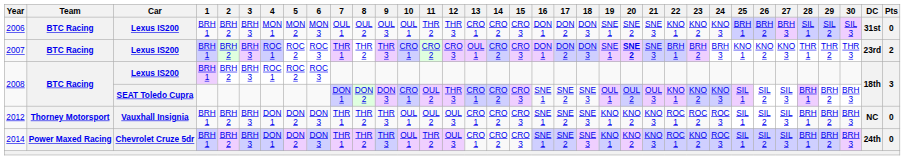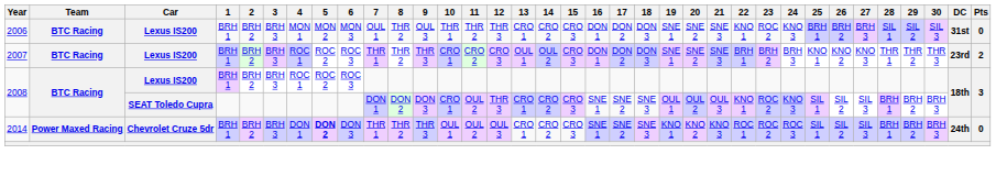 <table class="wikitable" style="text-align:center; font-size:85%">
 <tr>
 <th>Year</th>
 <th>Team</th>
 <th>Car</th>
 <th>1</th>
 <th>2</th>
 <th>3</th>
 <th>4</th>
 <th>5</th>
 <th>6</th>
 <th>7</th>
 <th>8</th>
 <th>9</th>
 <th>10</th>
 <th>11</th>
 <th>12</th>
 <th>13</th>
 <th>14</th>
 <th>15</th>
 <th>16</th>
 <th>17</th>
 <th>18</th>
 <th>19</th>
 <th>20</th>
 <th>21</th>
 <th>22</th>
 <th>23</th>
 <th>24</th>
 <th>25</th>
 <th>26</th>
 <th>27</th>
 <th>28</th>
 <th>29</th>
 <th>30</th>
 <th>DC</th>
 <th>Pts</th>
 </tr>
 <tr>
 <td><a href='#'>2006</a></td>
 <th nowrap><a href='#'>BTC Racing</a></th>
 <th nowrap><a href='#'>Lexus IS200</a></th>
 <td><a href='#'>BRH<br>1</a></td>
 <td><a href='#'>BRH<br>2</a></td>
 <td><a href='#'>BRH<br>3</a></td>
 <td><a href='#'>MON<br>1</a></td>
 <td><a href='#'>MON<br>2</a></td>
 <td><a href='#'>MON<br>3</a></td>
 <td><a href='#'>OUL<br>1</a></td>
-<td><a href='#'>OUL<br>2</a></td>
+<td><a href='#'>THR<br>2</a></td>
 <td><a href='#'>OUL<br>3</a></td>
-<td><a href='#'>OUL<br>1</a></td>
+<td><a href='#'>THR<br>1</a></td>
 <td><a href='#'>THR<br>2</a></td>
 <td><a href='#'>THR<br>3</a></td>
 <td><a href='#'>CRO<br>1</a></td>
 <td><a href='#'>CRO<br>2</a></td>
 <td><a href='#'>CRO<br>3</a></td>
 <td><a href='#'>DON<br>1</a></td>
 <td><a href='#'>DON<br>2</a></td>
 <td><a href='#'>DON<br>3</a></td>
 <td><a href='#'>SNE<br>1</a></td>
 <td><a href='#'>SNE<br>2</a></td>
 <td><a href='#'>SNE<br>3</a></td>
 <td><a href='#'>KNO<br>1</a></td>
-<td><a href='#'>KNO<br>2</a></td>
+<td><a href='#'>ROC<br>2</a></td>
 <td><a href='#'>KNO<br>3</a></td>
 <td style="background:#CFCFFF;"><a href='#'>BRH<br>1</a><br></td>
 <td style="background:#CFCFFF;"><a href='#'>BRH<br>2</a><br></td>
 <td style="background:#efcfff;"><a href='#'>BRH<br>3</a><br></td>
 <td style="background:#CFCFFF;"><a href='#'>SIL<br>1</a><br></td>
 <td style="background:#CFCFFF;"><a href='#'>SIL<br>2</a><br></td>
 <td style="background:#efcfff;"><a href='#'>SIL<br>3</a><br></td>
 <th>31st</th>
 <th>0</th>
 </tr>
 <tr>
 <td><a href='#'>2007</a></td>
 <th nowrap><a href='#'>BTC Racing</a></th>
 <th nowrap><a href='#'>Lexus IS200</a></th>
 <td style="background:#CFCFFF;"><a href='#'>BRH<br>1</a><br></td>
 <td style="background:#dfffdf;"><a href='#'>BRH<br>2</a><br></td>
 <td style="background:#efcfff;"><a href='#'>BRH<br>3</a><br></td>
 <td style="background:#CFCFFF;"><a href='#'>ROC<br>1</a><br></td>
 <td style="background:#FFFFFF;"><a href='#'>ROC<br>2</a><br></td>
 <td style="background:#FFFFFF;"><a href='#'>ROC<br>3</a><br></td>
 <td style="background:#efcfff;"><a href='#'>THR<br>1</a><br></td>
 <td style="background:#FFFFFF;"><a href='#'>THR<br>2</a><br></td>
 <td style="background:#efcfff;"><a href='#'>THR<br>3</a><br></td>
 <td style="background:#CFCFFF;"><a href='#'>CRO<br>1</a><br></td>
 <td style="background:#dfffdf;"><a href='#'>CRO<br>2</a><br></td>
 <td style="background:#efcfff;"><a href='#'>CRO<br>3</a><br></td>
 <td style="background:#efcfff;"><a href='#'>OUL<br>1</a><br></td>
-<td style="background:#CFCFFF;"><a href='#'>CRO<br>2</a><br></td>
+<td style="background:#CFCFFF;"><a href='#'>OUL<br>2</a><br></td>
 <td style="background:#efcfff;"><a href='#'>CRO<br>3</a><br></td>
 <td style="background:#efcfff;"><a href='#'>DON<br>1</a><br></td>
 <td style="background:#CFCFFF;"><a href='#'>DON<br>2</a><br></td>
 <td style="background:#CFCFFF;"><a href='#'>DON<br>3</a><br></td>
 <td style="background:#efcfff;"><a href='#'>SNE<br>1</a><br></td>
-<td style="background:#efcfff;"><strong><a href='#'>SNE<br>2</a><br></strong></td>
+<td style="background:#efcfff;"><a href='#'>SNE<br>2</a><br></td>
 <td style="background:#CFCFFF;"><a href='#'>SNE<br>3</a><br></td>
 <td style="background:#CFCFFF;"><a href='#'>BRH<br>1</a><br></td>
 <td style="background:#efcfff;"><a href='#'>BRH<br>2</a><br></td>
 <td style="background:#FFFFFF;"><a href='#'>BRH<br>3</a><br></td>
 <td style="background:#FFFFFF;"><a href='#'>KNO<br>1</a><br></td>
 <td style="background:#FFFFFF;"><a href='#'>KNO<br>2</a><br></td>
 <td style="background:#FFFFFF;"><a href='#'>KNO<br>3</a><br></td>
 <td style="background:#FFFFFF;"><a href='#'>THR<br>1</a><br></td>
 <td style="background:#FFFFFF;"><a href='#'>THR<br>2</a><br></td>
 <td style="background:#FFFFFF;"><a href='#'>THR<br>3</a><br></td>
 <th>23rd</th>
 <th>2</th>
 </tr>
 <tr>
 <td rowspan=2><a href='#'>2008</a></td>
 <th rowspan=2 nowrap><a href='#'>BTC Racing</a></th>
 <th nowrap><a href='#'>Lexus IS200</a></th>
 <td style="background:#efcfff;"><a href='#'>BRH<br>1</a><br></td>
 <td style="background:#FFFFFF;"><a href='#'>BRH<br>2</a><br></td>
 <td style="background:#FFFFFF;"><a href='#'>BRH<br>3</a><br></td>
 <td style="background:#FFFFFF;"><a href='#'>ROC<br>1</a><br></td>
 <td style="background:#FFFFFF;"><a href='#'>ROC<br>2</a><br></td>
 <td style="background:#FFFFFF;"><a href='#'>ROC<br>3</a><br></td>
 <td></td>
 <td></td>
 <td></td>
 <td></td>
 <td></td>
 <td></td>
 <td></td>
 <td></td>
 <td></td>
 <td></td>
 <td></td>
 <td></td>
 <td></td>
 <td></td>
 <td></td>
 <td></td>
 <td></td>
 <td></td>
 <td></td>
 <td></td>
 <td></td>
 <td></td>
 <td></td>
 <td></td>
 <th rowspan=2>18th</th>
 <th rowspan=2>3</th>
 </tr>
 <tr>
 <th nowrap><a href='#'>SEAT Toledo Cupra</a></th>
 <td></td>
 <td></td>
 <td></td>
 <td></td>
 <td></td>
 <td></td>
 <td style="background:#CFCFFF;"><a href='#'>DON<br>1</a><br></td>
 <td style="background:#dfffdf;"><a href='#'>DON<br>2</a><br></td>
 <td style="background:#efcfff;"><a href='#'>DON<br>3</a><br></td>
 <td style="background:#CFCFFF;"><a href='#'>CRO<br>1</a><br></td>
 <td style="background:#EFCFFF;"><a href='#'>OUL<br>2</a><br></td>
 <td style="background:#efcfff;"><a href='#'>THR<br>3</a><br></td>
 <td style="background:#CFCFFF;"><a href='#'>CRO<br>1</a><br></td>
 <td style="background:#CFCFFF;"><a href='#'>CRO<br>2</a><br></td>
 <td style="background:#efcfff;"><a href='#'>CRO<br>3</a><br></td>
 <td><a href='#'>SNE<br>1</a></td>
 <td><a href='#'>SNE<br>2</a></td>
 <td><a href='#'>SNE<br>3</a></td>
 <td style="background:#efcfff;"><a href='#'>OUL<br>1</a><br></td>
 <td style="background:#CFCFFF;"><a href='#'>OUL<br>2</a><br></td>
 <td style="background:#efcfff;"><a href='#'>OUL<br>3</a><br></td>
 <td style="background:#efcfff;"><a href='#'>KNO<br>1</a><br></td>
-<td style="background:#CFCFFF;"><a href='#'>KNO<br>2</a><br></td>
+<td style="background:#CFCFFF;"><a href='#'>ROC<br>2</a><br></td>
 <td style="background:#CFCFFF;"><a href='#'>KNO<br>3</a><br></td>
 <td style="background:#efcfff;"><a href='#'>SIL<br>1</a><br></td>
 <td style="background:#FFFFFF;"><a href='#'>SIL<br>2</a><br></td>
 <td style="background:#FFFFFF;"><a href='#'>SIL<br>3</a><br></td>
 <td style="background:#efcfff;"><a href='#'>BRH<br>1</a><br></td>
 <td style="background:#FFFFFF;"><a href='#'>BRH<br>2</a><br></td>
 <td style="background:#FFFFFF;"><a href='#'>BRH<br>3</a><br></td>
 </tr>
 <tr>
-<td><a href='#'>2012</a></td>
-<th nowrap><a href='#'>Thorney Motorsport</a></th>
-<th nowrap><a href='#'>Vauxhall Insignia</a></th>
-<td><a href='#'>BRH<br>1</a></td>
-<td><a href='#'>BRH<br>2</a></td>
-<td><a href='#'>BRH<br>3</a></td>
-<td><a href='#'>DON<br>1</a></td>
-<td><a href='#'>DON<br>2</a></td>
-<td><a href='#'>DON<br>3</a></td>
-<td><a href='#'>THR<br>1</a></td>
-<td><a href='#'>THR<br>2</a></td>
-<td><a href='#'>THR<br>3</a></td>
-<td><a href='#'>OUL<br>1</a></td>
-<td><a href='#'>OUL<br>2</a></td>
-<td><a href='#'>OUL<br>3</a></td>
-<td><a href='#'>CRO<br>1</a></td>
-<td><a href='#'>CRO<br>2</a></td>
-<td><a href='#'>CRO<br>3</a></td>
-<td><a href='#'>SNE<br>1</a></td>
-<td><a href='#'>SNE<br>2</a></td>
-<td><a href='#'>SNE<br>3</a></td>
-<td><a href='#'>KNO<br>1</a></td>
-<td><a href='#'>KNO<br>2</a></td>
-<td><a href='#'>KNO<br>3</a></td>
-<td><a href='#'>ROC<br>1</a></td>
-<td><a href='#'>ROC<br>2</a></td>
-<td><a href='#'>ROC<br>3</a></td>
-<td style="background:#FFFFFF;"><a href='#'>SIL<br>1</a><br></td>
-<td style="background:#FFFFFF;"><a href='#'>SIL<br>2</a><br></td>
-<td style="background:#FFFFFF;"><a href='#'>SIL<br>3</a><br></td>
-<td><a href='#'>BRH<br>1</a></td>
-<td><a href='#'>BRH<br>2</a></td>
-<td><a href='#'>BRH<br>3</a></td>
-<th>NC</th>
-<th>0</th>
-</tr>
-<tr>
 <td><a href='#'>2014</a></td>
 <th nowrap><a href='#'>Power Maxed Racing</a></th>
 <th nowrap><a href='#'>Chevrolet Cruze 5dr</a></th>
 <td style="background:#CFCFFF;"><a href='#'>BRH<br>1</a><br></td>
 <td style="background:#EFCFFF;"><a href='#'>BRH<br>2</a><br></td>
 <td style="background:#CFCFFF;"><a href='#'>BRH<br>3</a><br></td>
 <td style="background:#CFCFFF;"><a href='#'>DON<br>1</a><br></td>
-<td style="background:#EFCFFF;"><a href='#'>DON<br>2</a><br></td>
+<td style="background:#EFCFFF;"><strong><a href='#'>DON<br>2</a><br></strong></td>
 <td style="background:#CFCFFF;"><a href='#'>DON<br>3</a><br></td>
 <td style="background:#EFCFFF;"><a href='#'>THR<br>1</a><br></td>
 <td style="background:#EFCFFF;"><a href='#'>THR<br>2</a><br></td>
 <td style="background:#CFCFFF;"><a href='#'>THR<br>3</a><br></td>
 <td style="background:#EFCFFF;"><a href='#'>OUL<br>1</a><br></td>
-<td style="background:#efcfff;"><a href='#'>THR<br>2</a><br></td>
+<td style="background:#EFCFFF;"><a href='#'>OUL<br>2</a><br></td>
 <td style="background:#EFCFFF;"><a href='#'>OUL<br>3</a><br></td>
 <td><a href='#'>CRO<br>1</a></td>
 <td><a href='#'>CRO<br>2</a></td>
 <td><a href='#'>CRO<br>3</a></td>
 <td style="background:#CFCFFF;"><a href='#'>SNE<br>1</a><br></td>
 <td style="background:#CFCFFF;"><a href='#'>SNE<br>2</a><br></td>
 <td style="background:#EFCFFF;"><a href='#'>SNE<br>3</a><br></td>
 <td style="background:#CFCFFF;"><a href='#'>KNO<br>1</a><br></td>
 <td style="background:#EFCFFF;"><a href='#'>KNO<br>2</a><br></td>
 <td style="background:#CFCFFF;"><a href='#'>KNO<br>3</a><br></td>
 <td style="background:#CFCFFF;"><a href='#'>ROC<br>1</a><br></td>
-<td style="background:#CFCFFF;"><a href='#'>KNO<br>2</a><br></td>
+<td style="background:#CFCFFF;"><a href='#'>ROC<br>2</a><br></td>
 <td style="background:#CFCFFF;"><a href='#'>ROC<br>3</a><br></td>
 <td style="background:#CFCFFF;"><a href='#'>SIL<br>1</a><br></td>
 <td style="background:#CFCFFF;"><a href='#'>SIL<br>2</a><br></td>
 <td style="background:#CFCFFF;"><a href='#'>SIL<br>3</a><br></td>
 <td style="background:#CFCFFF;"><a href='#'>BRH<br>1</a><br></td>
 <td style="background:#CFCFFF;"><a href='#'>BRH<br>2</a><br></td>
 <td style="background:#EFCFFF;"><a href='#'>BRH<br>3</a><br></td>
 <th>24th</th>
 <th>0</th>
 </tr>
 <tr>
 <th colspan="35"></th>
 </tr>
 </table>
